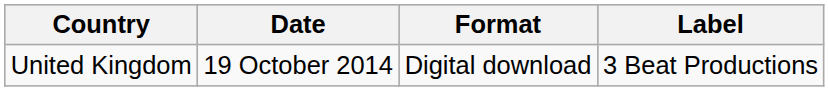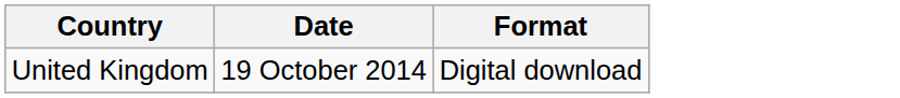 <table class="wikitable plainrowheaders">
 <tr>
 <th scope="col">Country</th>
 <th scope="col">Date</th>
 <th scope="col">Format</th>
-<th scope="col">Label</th>
 </tr>
 <tr>
 <td>United Kingdom</td>
 <td>19 October 2014</td>
 <td>Digital download</td>
-<td>3 Beat Productions</td>
 </tr>
 </table>
